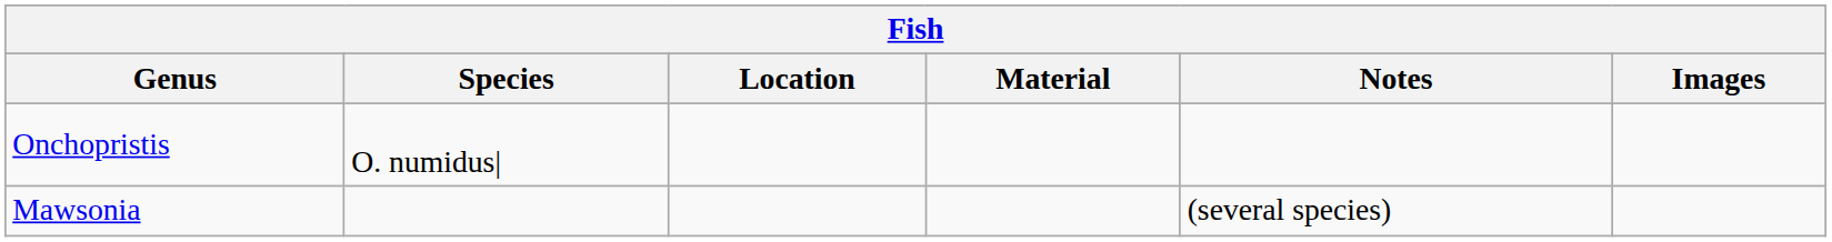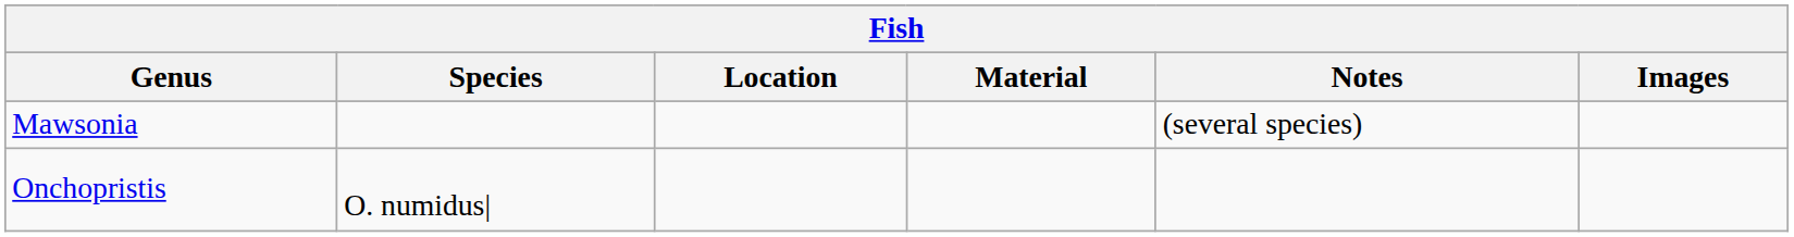 <table class="wikitable" align="center" width="75%">
 <tr>
 <th colspan="6" align="center"><a href='#'>Fish</a></th>
 </tr>
 <tr>
 <th>Genus</th>
 <th>Species</th>
 <th>Location</th>
 <th>Material</th>
 <th>Notes</th>
 <th>Images</th>
 </tr>
 <tr>
+<td><a href='#'>Mawsonia</a></td>
+<td></td>
+<td></td>
+<td></td>
+<td>(several species)</td>
+<td></td>
+</tr>
+<tr>
 <td><a href='#'>Onchopristis</a></td>
 <td><br>O. numidus|</td>
 <td></td>
 <td></td>
 <td></td>
 <td></td>
 </tr>
-<tr>
-<td><a href='#'>Mawsonia</a></td>
-<td></td>
-<td></td>
-<td></td>
-<td>(several species)</td>
-<td></td>
-</tr>
 </table>
